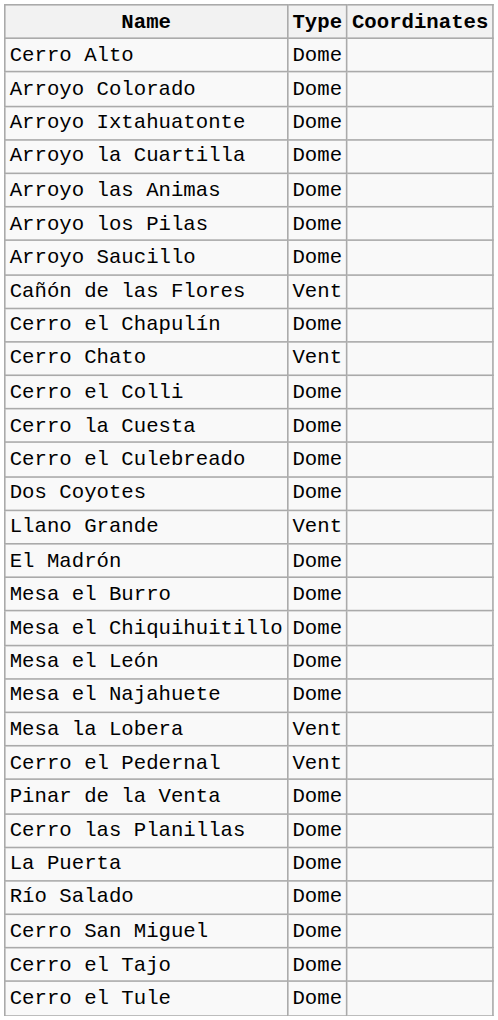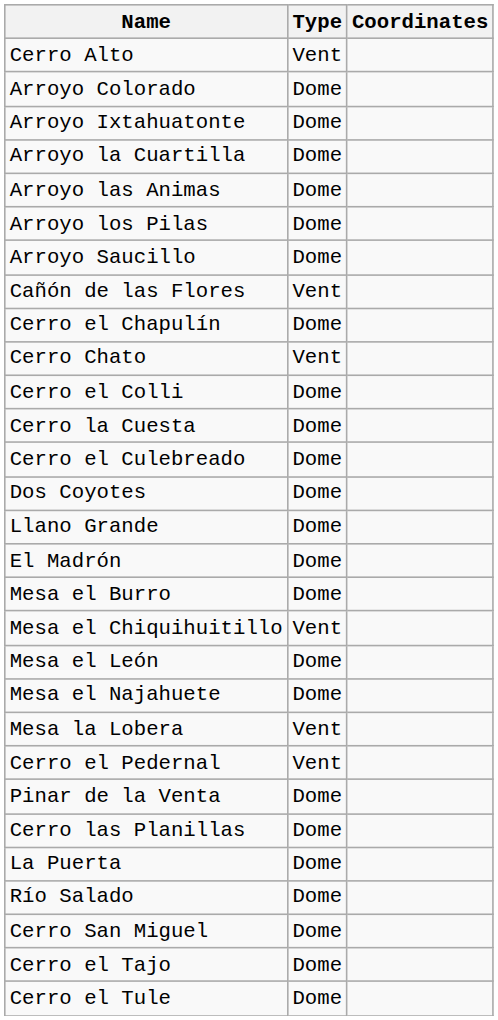 <table class="wikitable sortable">
 <tr>
 <th scope="col">Name</th>
 <th scope="col">Type</th>
 <th scope="col">Coordinates</th>
 </tr>
 <tr>
 <td>Cerro Alto</td>
-<td>Dome</td>
+<td>Vent</td>
 <td></td>
 </tr>
 <tr>
 <td>Arroyo Colorado</td>
 <td>Dome</td>
 <td></td>
 </tr>
 <tr>
 <td>Arroyo Ixtahuatonte</td>
 <td>Dome</td>
 <td></td>
 </tr>
 <tr>
 <td>Arroyo la Cuartilla</td>
 <td>Dome</td>
 <td></td>
 </tr>
 <tr>
 <td>Arroyo las Animas</td>
 <td>Dome</td>
 <td></td>
 </tr>
 <tr>
 <td>Arroyo los Pilas</td>
 <td>Dome</td>
 <td></td>
 </tr>
 <tr>
 <td>Arroyo Saucillo</td>
 <td>Dome</td>
 <td></td>
 </tr>
 <tr>
 <td>Cañón de las Flores</td>
 <td>Vent</td>
 <td></td>
 </tr>
 <tr>
 <td>Cerro el Chapulín</td>
 <td>Dome</td>
 <td></td>
 </tr>
 <tr>
 <td>Cerro Chato</td>
 <td>Vent</td>
 <td></td>
 </tr>
 <tr>
 <td>Cerro el Colli</td>
 <td>Dome</td>
 <td></td>
 </tr>
 <tr>
 <td>Cerro la Cuesta</td>
 <td>Dome</td>
 <td></td>
 </tr>
 <tr>
 <td>Cerro el Culebreado</td>
 <td>Dome</td>
 <td></td>
 </tr>
 <tr>
 <td>Dos Coyotes</td>
 <td>Dome</td>
 <td></td>
 </tr>
 <tr>
 <td>Llano Grande</td>
-<td>Vent</td>
+<td>Dome</td>
 <td></td>
 </tr>
 <tr>
 <td>El Madrón</td>
 <td>Dome</td>
 <td></td>
 </tr>
 <tr>
 <td>Mesa el Burro</td>
 <td>Dome</td>
 <td></td>
 </tr>
 <tr>
 <td>Mesa el Chiquihuitillo</td>
-<td>Dome</td>
+<td>Vent</td>
 <td></td>
 </tr>
 <tr>
 <td>Mesa el León</td>
 <td>Dome</td>
 <td></td>
 </tr>
 <tr>
 <td>Mesa el Najahuete</td>
 <td>Dome</td>
 <td></td>
 </tr>
 <tr>
 <td>Mesa la Lobera</td>
 <td>Vent</td>
 <td></td>
 </tr>
 <tr>
 <td>Cerro el Pedernal</td>
 <td>Vent</td>
 <td></td>
 </tr>
 <tr>
 <td>Pinar de la Venta</td>
 <td>Dome</td>
 <td></td>
 </tr>
 <tr>
 <td>Cerro las Planillas</td>
 <td>Dome</td>
 <td></td>
 </tr>
 <tr>
 <td>La Puerta</td>
 <td>Dome</td>
 <td></td>
 </tr>
 <tr>
 <td>Río Salado</td>
 <td>Dome</td>
 <td></td>
 </tr>
 <tr>
 <td>Cerro San Miguel</td>
 <td>Dome</td>
 <td></td>
 </tr>
 <tr>
 <td>Cerro el Tajo</td>
 <td>Dome</td>
 <td></td>
 </tr>
 <tr>
 <td>Cerro el Tule</td>
 <td>Dome</td>
 <td></td>
 </tr>
 </table>
